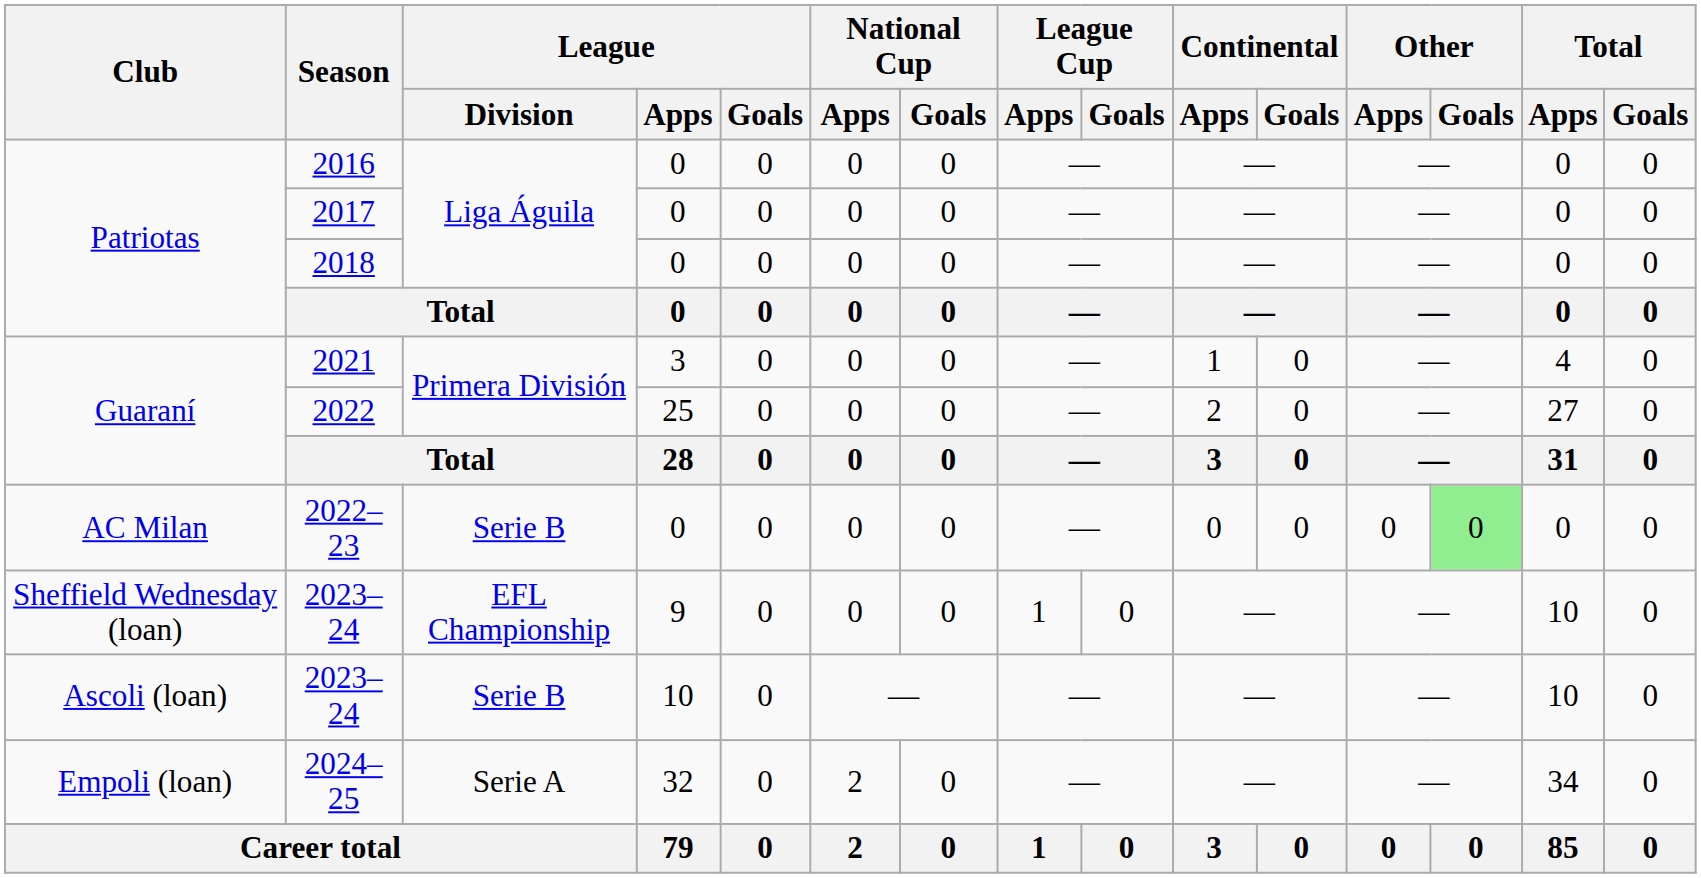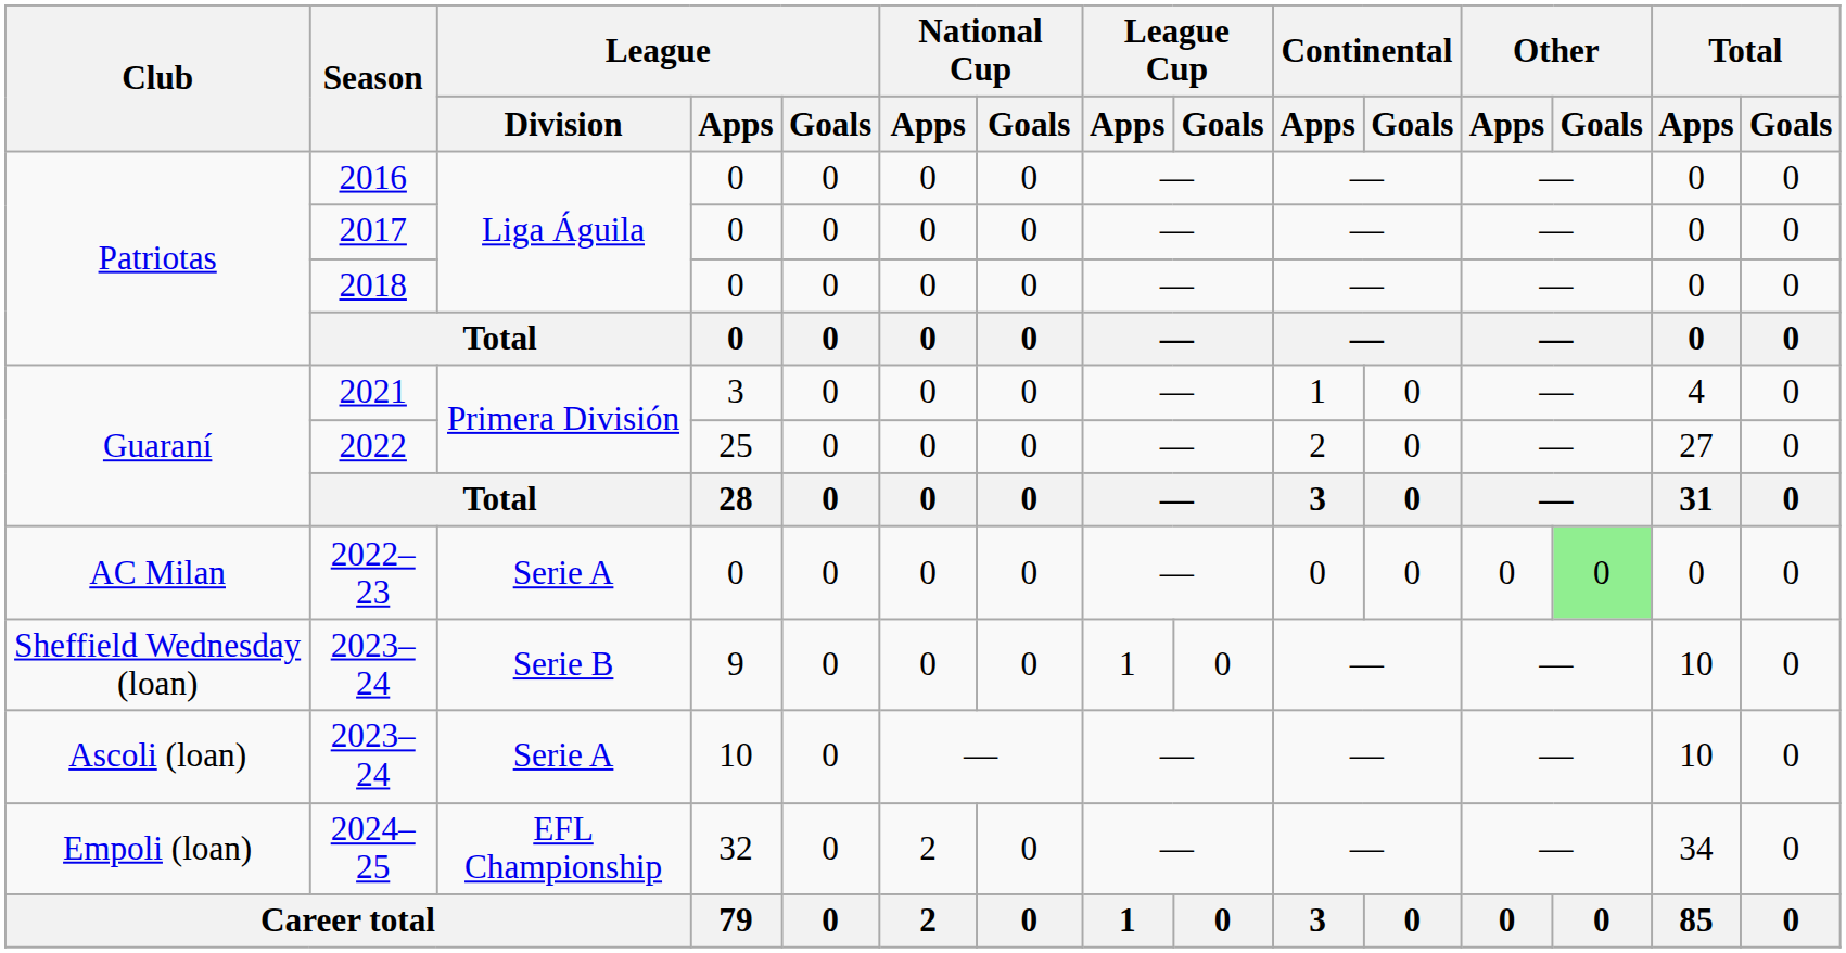 <table class="wikitable" style="text-align:center">
 <tr>
 <th rowspan="2">Club</th>
 <th rowspan="2">Season</th>
 <th colspan="3">League</th>
 <th colspan="2">National Cup</th>
 <th colspan="2">League Cup</th>
 <th colspan="2">Continental</th>
 <th colspan="2">Other</th>
 <th colspan="2">Total</th>
 </tr>
 <tr>
 <th>Division</th>
 <th>Apps</th>
 <th>Goals</th>
 <th>Apps</th>
 <th>Goals</th>
 <th>Apps</th>
 <th>Goals</th>
 <th>Apps</th>
 <th>Goals</th>
 <th>Apps</th>
 <th>Goals</th>
 <th>Apps</th>
 <th>Goals</th>
 </tr>
 <tr>
 <td rowspan="4"><a href='#'>Patriotas</a></td>
 <td><a href='#'>2016</a></td>
 <td rowspan="3"><a href='#'>Liga Águila</a></td>
 <td>0</td>
 <td>0</td>
 <td>0</td>
 <td>0</td>
 <td colspan="2">—</td>
 <td colspan="2">—</td>
 <td colspan="2">—</td>
 <td>0</td>
 <td>0</td>
 </tr>
 <tr>
 <td><a href='#'>2017</a></td>
 <td>0</td>
 <td>0</td>
 <td>0</td>
 <td>0</td>
 <td colspan="2">—</td>
 <td colspan="2">—</td>
 <td colspan="2">—</td>
 <td>0</td>
 <td>0</td>
 </tr>
 <tr>
 <td><a href='#'>2018</a></td>
 <td>0</td>
 <td>0</td>
 <td>0</td>
 <td>0</td>
 <td colspan="2">—</td>
 <td colspan="2">—</td>
 <td colspan="2">—</td>
 <td>0</td>
 <td>0</td>
 </tr>
 <tr>
 <th colspan="2">Total</th>
 <th>0</th>
 <th>0</th>
 <th>0</th>
 <th>0</th>
 <th colspan="2">—</th>
 <th colspan="2">—</th>
 <th colspan="2">—</th>
 <th>0</th>
 <th>0</th>
 </tr>
 <tr>
 <td rowspan="3"><a href='#'>Guaraní</a></td>
 <td><a href='#'>2021</a></td>
 <td rowspan="2"><a href='#'>Primera División</a></td>
 <td>3</td>
 <td>0</td>
 <td>0</td>
 <td>0</td>
 <td colspan="2">—</td>
 <td>1</td>
 <td>0</td>
 <td colspan="2">—</td>
 <td>4</td>
 <td>0</td>
 </tr>
 <tr>
 <td><a href='#'>2022</a></td>
 <td>25</td>
 <td>0</td>
 <td>0</td>
 <td>0</td>
 <td colspan="2">—</td>
 <td>2</td>
 <td>0</td>
 <td colspan="2">—</td>
 <td>27</td>
 <td>0</td>
 </tr>
 <tr>
 <th colspan="2">Total</th>
 <th>28</th>
 <th>0</th>
 <th>0</th>
 <th>0</th>
 <th colspan="2">—</th>
 <th>3</th>
 <th>0</th>
 <th colspan="2">—</th>
 <th>31</th>
 <th>0</th>
 </tr>
 <tr>
 <td><a href='#'>AC Milan</a></td>
 <td><a href='#'>2022–23</a></td>
-<td><a href='#'>Serie B</a></td>
+<td><a href='#'>Serie A</a></td>
 <td>0</td>
 <td>0</td>
 <td>0</td>
 <td>0</td>
 <td colspan="2">—</td>
 <td>0</td>
 <td>0</td>
 <td>0</td>
 <td style="background: lightgreen;">0</td>
 <td>0</td>
 <td>0</td>
 </tr>
 <tr>
 <td><a href='#'>Sheffield Wednesday</a> (loan)</td>
 <td><a href='#'>2023–24</a></td>
-<td><a href='#'>EFL Championship</a></td>
+<td><a href='#'>Serie B</a></td>
 <td>9</td>
 <td>0</td>
 <td>0</td>
 <td>0</td>
 <td>1</td>
 <td>0</td>
 <td colspan="2">—</td>
 <td colspan="2">—</td>
 <td>10</td>
 <td>0</td>
 </tr>
 <tr>
 <td><a href='#'>Ascoli</a> (loan)</td>
 <td><a href='#'>2023–24</a></td>
-<td><a href='#'>Serie B</a></td>
+<td><a href='#'>Serie A</a></td>
 <td>10</td>
 <td>0</td>
 <td colspan="2">—</td>
 <td colspan="2">—</td>
 <td colspan="2">—</td>
 <td colspan="2">—</td>
 <td>10</td>
 <td>0</td>
 </tr>
 <tr>
 <td><a href='#'>Empoli</a> (loan)</td>
 <td><a href='#'>2024–25</a></td>
-<td>Serie A</td>
+<td><a href='#'>EFL Championship</a></td>
 <td>32</td>
 <td>0</td>
 <td>2</td>
 <td>0</td>
 <td colspan="2">—</td>
 <td colspan="2">—</td>
 <td colspan="2">—</td>
 <td>34</td>
 <td>0</td>
 </tr>
 <tr>
 <th colspan="3"><strong>Career total</strong></th>
 <th>79</th>
 <th>0</th>
 <th>2</th>
 <th>0</th>
 <th>1</th>
 <th>0</th>
 <th>3</th>
 <th>0</th>
 <th>0</th>
 <th>0</th>
 <th>85</th>
 <th>0</th>
 </tr>
 </table>
